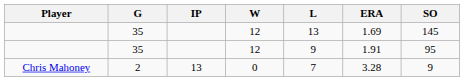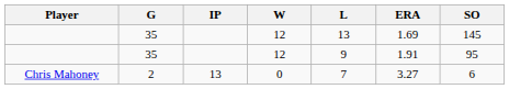 <table class="wikitable sortable" style="text-align:center; font-size: 95%;">
 <tr>
 <th width="16%">Player</th>
 <th width="9%">G</th>
 <th width="9%">IP</th>
 <th width="9%">W</th>
 <th width="9%">L</th>
 <th width="9%">ERA</th>
 <th width="9%">SO</th>
 </tr>
 <tr>
 <td></td>
 <td>35</td>
 <td></td>
 <td>12</td>
 <td>13</td>
 <td>1.69</td>
 <td>145</td>
 </tr>
 <tr>
 <td></td>
 <td>35</td>
 <td></td>
 <td>12</td>
 <td>9</td>
 <td>1.91</td>
 <td>95</td>
 </tr>
 <tr>
 <td><a href='#'>Chris Mahoney</a></td>
 <td>2</td>
 <td>13</td>
 <td>0</td>
 <td>7</td>
-<td>3.28</td>
-<td>9</td>
+<td>3.27</td>
+<td>6</td>
 </tr>
 </table>
